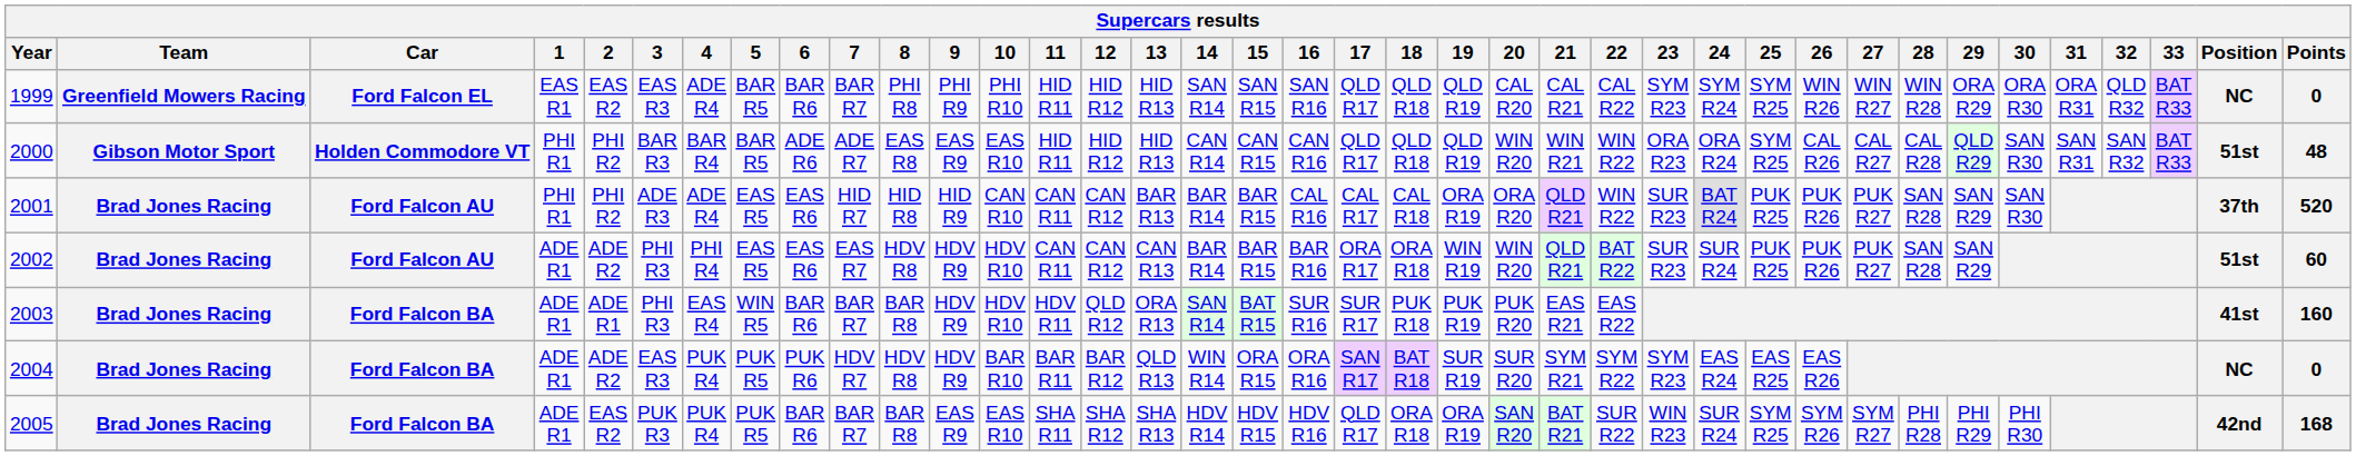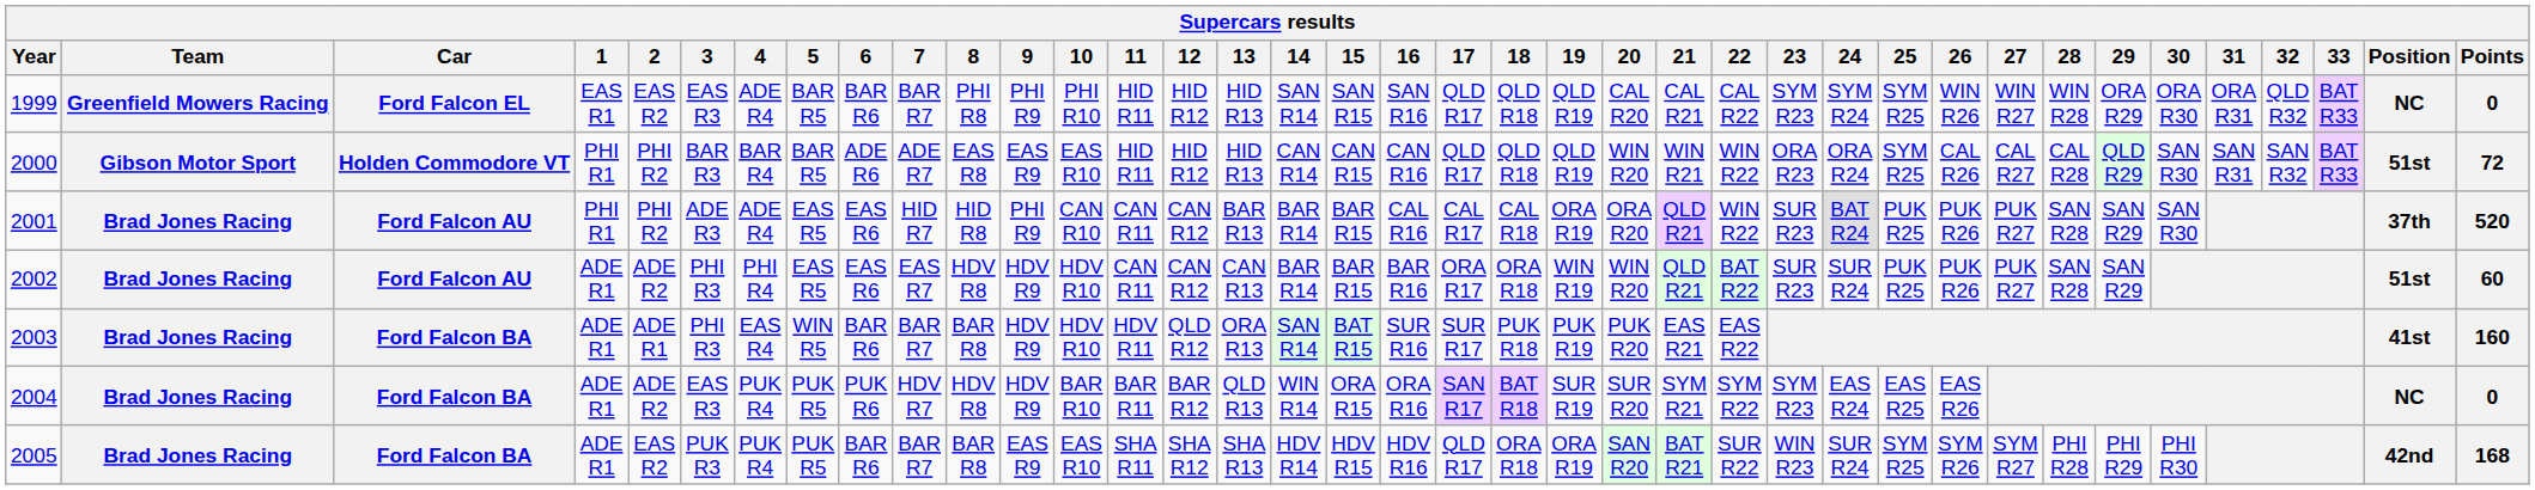 <table class="wikitable" style="text-align:center; font-size:75%">
 <tr>
 <th colspan=43><a href='#'>Supercars</a> results</th>
 </tr>
 <tr>
 <th>Year</th>
 <th>Team</th>
 <th>Car</th>
 <th>1</th>
 <th>2</th>
 <th>3</th>
 <th>4</th>
 <th>5</th>
 <th>6</th>
 <th>7</th>
 <th>8</th>
 <th>9</th>
 <th>10</th>
 <th>11</th>
 <th>12</th>
 <th>13</th>
 <th>14</th>
 <th>15</th>
 <th>16</th>
 <th>17</th>
 <th>18</th>
 <th>19</th>
 <th>20</th>
 <th>21</th>
 <th>22</th>
 <th>23</th>
 <th>24</th>
 <th>25</th>
 <th>26</th>
 <th>27</th>
 <th>28</th>
 <th>29</th>
 <th>30</th>
 <th>31</th>
 <th>32</th>
 <th>33</th>
 <th>Position</th>
 <th>Points</th>
 </tr>
 <tr>
 <td><a href='#'>1999</a></td>
 <th nowrap><a href='#'>Greenfield Mowers Racing</a></th>
 <th nowrap><a href='#'>Ford Falcon EL</a></th>
 <td><a href='#'>EAS <br> R1</a></td>
 <td><a href='#'>EAS <br> R2</a></td>
 <td><a href='#'>EAS <br> R3</a></td>
 <td><a href='#'>ADE <br> R4</a></td>
 <td><a href='#'>BAR <br> R5</a></td>
 <td><a href='#'>BAR <br> R6</a></td>
 <td><a href='#'>BAR <br> R7</a></td>
 <td><a href='#'>PHI <br> R8</a></td>
 <td><a href='#'>PHI <br> R9</a></td>
 <td><a href='#'>PHI <br> R10</a></td>
 <td><a href='#'>HID <br> R11</a></td>
 <td><a href='#'>HID <br> R12</a></td>
 <td><a href='#'>HID <br> R13</a></td>
 <td><a href='#'>SAN <br> R14</a></td>
 <td><a href='#'>SAN <br> R15</a></td>
 <td><a href='#'>SAN <br> R16</a></td>
 <td><a href='#'>QLD <br> R17</a></td>
 <td><a href='#'>QLD <br> R18</a></td>
 <td><a href='#'>QLD <br> R19</a></td>
 <td><a href='#'>CAL <br> R20</a></td>
 <td><a href='#'>CAL <br> R21</a></td>
 <td><a href='#'>CAL <br> R22</a></td>
 <td><a href='#'>SYM <br> R23</a></td>
 <td><a href='#'>SYM <br> R24</a></td>
 <td><a href='#'>SYM <br> R25</a></td>
 <td><a href='#'>WIN <br> R26</a></td>
 <td><a href='#'>WIN <br> R27</a></td>
 <td><a href='#'>WIN <br> R28</a></td>
 <td><a href='#'>ORA <br> R29</a></td>
 <td><a href='#'>ORA <br> R30</a></td>
 <td><a href='#'>ORA <br> R31</a></td>
 <td><a href='#'>QLD <br> R32</a></td>
 <td style="background:#EFCFFF;"><a href='#'>BAT <br> R33</a><br></td>
 <th>NC</th>
 <th>0</th>
 </tr>
 <tr>
 <td><a href='#'>2000</a></td>
 <th nowrap><a href='#'>Gibson Motor Sport</a></th>
 <th nowrap><a href='#'>Holden Commodore VT</a></th>
 <td><a href='#'>PHI <br> R1</a></td>
 <td><a href='#'>PHI <br> R2</a></td>
 <td><a href='#'>BAR <br> R3</a></td>
 <td><a href='#'>BAR <br> R4</a></td>
 <td><a href='#'>BAR <br> R5</a></td>
 <td><a href='#'>ADE <br> R6</a></td>
 <td><a href='#'>ADE <br> R7</a></td>
 <td><a href='#'>EAS <br> R8</a></td>
 <td><a href='#'>EAS <br> R9</a></td>
 <td><a href='#'>EAS <br> R10</a></td>
 <td><a href='#'>HID <br> R11</a></td>
 <td><a href='#'>HID <br> R12</a></td>
 <td><a href='#'>HID <br> R13</a></td>
 <td><a href='#'>CAN <br> R14</a></td>
 <td><a href='#'>CAN <br> R15</a></td>
 <td><a href='#'>CAN <br> R16</a></td>
 <td><a href='#'>QLD <br> R17</a></td>
 <td><a href='#'>QLD <br> R18</a></td>
 <td><a href='#'>QLD <br> R19</a></td>
 <td><a href='#'>WIN <br> R20</a></td>
 <td><a href='#'>WIN <br> R21</a></td>
 <td><a href='#'>WIN <br> R22</a></td>
 <td><a href='#'>ORA <br> R23</a></td>
 <td><a href='#'>ORA <br> R24</a></td>
 <td><a href='#'>SYM<br>R25</a></td>
 <td><a href='#'>CAL <br> R26</a></td>
 <td><a href='#'>CAL <br> R27</a></td>
 <td><a href='#'>CAL <br> R28</a></td>
 <td style="background:#DFFFDF;"><a href='#'>QLD <br> R29</a><br></td>
 <td><a href='#'>SAN <br> R30</a></td>
 <td><a href='#'>SAN <br> R31</a></td>
 <td><a href='#'>SAN <br> R32</a></td>
 <td style="background:#EFCFFF;"><a href='#'>BAT <br> R33</a><br></td>
 <th>51st</th>
-<th>48</th>
+<th>72</th>
 </tr>
 <tr>
 <td><a href='#'>2001</a></td>
 <th nowrap><a href='#'>Brad Jones Racing</a></th>
 <th nowrap><a href='#'>Ford Falcon AU</a></th>
 <td><a href='#'>PHI <br> R1</a></td>
 <td><a href='#'>PHI <br> R2</a></td>
 <td><a href='#'>ADE <br> R3</a></td>
 <td><a href='#'>ADE <br> R4</a></td>
 <td><a href='#'>EAS <br> R5</a></td>
 <td><a href='#'>EAS <br> R6</a></td>
 <td><a href='#'>HID <br> R7</a></td>
 <td><a href='#'>HID <br> R8</a></td>
-<td><a href='#'>HID <br> R9</a></td>
+<td><a href='#'>PHI <br> R9</a></td>
 <td><a href='#'>CAN <br> R10</a></td>
 <td><a href='#'>CAN <br> R11</a></td>
 <td><a href='#'>CAN <br> R12</a></td>
 <td><a href='#'>BAR <br> R13</a></td>
 <td><a href='#'>BAR <br> R14</a></td>
 <td><a href='#'>BAR <br> R15</a></td>
 <td><a href='#'>CAL <br> R16</a></td>
 <td><a href='#'>CAL <br> R17</a></td>
 <td><a href='#'>CAL <br> R18</a></td>
 <td><a href='#'>ORA <br> R19</a></td>
 <td><a href='#'>ORA <br> R20</a></td>
 <td style="background:#EFCFFF;"><a href='#'>QLD <br> R21</a><br></td>
 <td><a href='#'>WIN <br> R22</a></td>
 <td><a href='#'>SUR<br>R23</a></td>
 <td style="background:#DFDFDF;"><a href='#'>BAT <br> R24</a><br></td>
 <td><a href='#'>PUK <br> R25</a></td>
 <td><a href='#'>PUK <br> R26</a></td>
 <td><a href='#'>PUK <br> R27</a></td>
 <td><a href='#'>SAN <br> R28</a></td>
 <td><a href='#'>SAN <br> R29</a></td>
 <td><a href='#'>SAN <br> R30</a></td>
 <th colspan=3></th>
 <th>37th</th>
 <th>520</th>
 </tr>
 <tr>
 <td><a href='#'>2002</a></td>
 <th nowrap><a href='#'>Brad Jones Racing</a></th>
 <th nowrap><a href='#'>Ford Falcon AU</a></th>
 <td><a href='#'>ADE<br>R1</a></td>
 <td><a href='#'>ADE<br>R2</a></td>
 <td><a href='#'>PHI<br>R3</a></td>
 <td><a href='#'>PHI<br>R4</a></td>
 <td><a href='#'>EAS<br>R5</a></td>
 <td><a href='#'>EAS<br>R6</a></td>
 <td><a href='#'>EAS<br>R7</a></td>
 <td><a href='#'>HDV<br>R8</a></td>
 <td><a href='#'>HDV<br>R9</a></td>
 <td><a href='#'>HDV<br>R10</a></td>
 <td><a href='#'>CAN<br>R11</a></td>
 <td><a href='#'>CAN<br>R12</a></td>
 <td><a href='#'>CAN<br>R13</a></td>
 <td><a href='#'>BAR<br>R14</a></td>
 <td><a href='#'>BAR<br>R15</a></td>
 <td><a href='#'>BAR<br>R16</a></td>
 <td><a href='#'>ORA<br>R17</a></td>
 <td><a href='#'>ORA<br>R18</a></td>
 <td><a href='#'>WIN<br>R19</a></td>
 <td><a href='#'>WIN<br>R20</a></td>
 <td style="background:#DFFFDF;"><a href='#'>QLD<br>R21</a><br></td>
 <td style="background:#DFFFDF;"><a href='#'>BAT<br>R22</a><br></td>
 <td><a href='#'>SUR<br>R23</a></td>
 <td><a href='#'>SUR<br>R24</a></td>
 <td><a href='#'>PUK<br>R25</a></td>
 <td><a href='#'>PUK<br>R26</a></td>
 <td><a href='#'>PUK<br>R27</a></td>
 <td><a href='#'>SAN<br>R28</a></td>
 <td><a href='#'>SAN<br>R29</a></td>
 <th colspan=4></th>
 <th>51st</th>
 <th>60</th>
 </tr>
 <tr>
 <td><a href='#'>2003</a></td>
 <th nowrap><a href='#'>Brad Jones Racing</a></th>
 <th nowrap><a href='#'>Ford Falcon BA</a></th>
 <td><a href='#'>ADE<br>R1</a></td>
 <td><a href='#'>ADE<br>R1</a></td>
 <td><a href='#'>PHI<br>R3</a></td>
 <td><a href='#'>EAS<br>R4</a></td>
 <td><a href='#'>WIN<br>R5</a></td>
 <td><a href='#'>BAR<br>R6</a></td>
 <td><a href='#'>BAR<br>R7</a></td>
 <td><a href='#'>BAR<br>R8</a></td>
 <td><a href='#'>HDV<br>R9</a></td>
 <td><a href='#'>HDV<br>R10</a></td>
 <td><a href='#'>HDV<br>R11</a></td>
 <td><a href='#'>QLD<br>R12</a></td>
 <td><a href='#'>ORA<br>R13</a></td>
 <td style="background:#DFFFDF;"><a href='#'>SAN<br>R14</a><br></td>
 <td style="background:#DFFFDF;"><a href='#'>BAT<br>R15</a><br></td>
 <td><a href='#'>SUR<br>R16</a></td>
 <td><a href='#'>SUR<br>R17</a></td>
 <td><a href='#'>PUK<br>R18</a></td>
 <td><a href='#'>PUK<br>R19</a></td>
 <td><a href='#'>PUK<br>R20</a></td>
 <td><a href='#'>EAS<br>R21</a></td>
 <td><a href='#'>EAS<br>R22</a></td>
 <th colspan=11></th>
 <th>41st</th>
 <th>160</th>
 </tr>
 <tr>
 <td><a href='#'>2004</a></td>
 <th nowrap><a href='#'>Brad Jones Racing</a></th>
 <th nowrap><a href='#'>Ford Falcon BA</a></th>
 <td><a href='#'>ADE<br>R1</a></td>
 <td><a href='#'>ADE<br>R2</a></td>
 <td><a href='#'>EAS<br>R3</a></td>
 <td><a href='#'>PUK<br>R4</a></td>
 <td><a href='#'>PUK<br>R5</a></td>
 <td><a href='#'>PUK<br>R6</a></td>
 <td><a href='#'>HDV<br>R7</a></td>
 <td><a href='#'>HDV<br>R8</a></td>
 <td><a href='#'>HDV<br>R9</a></td>
 <td><a href='#'>BAR<br>R10</a></td>
 <td><a href='#'>BAR<br>R11</a></td>
 <td><a href='#'>BAR<br>R12</a></td>
 <td><a href='#'>QLD<br>R13</a></td>
 <td><a href='#'>WIN<br>R14</a></td>
 <td><a href='#'>ORA<br>R15</a></td>
 <td><a href='#'>ORA<br>R16</a></td>
 <td style="background:#EFCFFF;"><a href='#'>SAN<br>R17</a><br></td>
 <td style="background:#EFCFFF;"><a href='#'>BAT<br>R18</a><br></td>
 <td><a href='#'>SUR<br>R19</a></td>
 <td><a href='#'>SUR<br>R20</a></td>
 <td><a href='#'>SYM<br>R21</a></td>
 <td><a href='#'>SYM<br>R22</a></td>
 <td><a href='#'>SYM<br>R23</a></td>
 <td><a href='#'>EAS<br>R24</a></td>
 <td><a href='#'>EAS<br>R25</a></td>
 <td><a href='#'>EAS<br>R26</a></td>
 <th colspan=7></th>
 <th>NC</th>
 <th>0</th>
 </tr>
 <tr>
 <td><a href='#'>2005</a></td>
 <th nowrap><a href='#'>Brad Jones Racing</a></th>
 <th nowrap><a href='#'>Ford Falcon BA</a></th>
 <td><a href='#'>ADE<br>R1</a></td>
 <td><a href='#'>EAS <br> R2</a></td>
 <td><a href='#'>PUK<br>R3</a></td>
 <td><a href='#'>PUK<br>R4</a></td>
 <td><a href='#'>PUK<br>R5</a></td>
 <td><a href='#'>BAR<br>R6</a></td>
 <td><a href='#'>BAR<br>R7</a></td>
 <td><a href='#'>BAR<br>R8</a></td>
 <td><a href='#'>EAS<br>R9</a></td>
 <td><a href='#'>EAS<br>R10</a></td>
 <td><a href='#'>SHA<br>R11</a></td>
 <td><a href='#'>SHA<br>R12</a></td>
 <td><a href='#'>SHA<br>R13</a></td>
 <td><a href='#'>HDV<br>R14</a></td>
 <td><a href='#'>HDV<br>R15</a></td>
 <td><a href='#'>HDV<br>R16</a></td>
 <td><a href='#'>QLD<br>R17</a></td>
 <td><a href='#'>ORA<br>R18</a></td>
 <td><a href='#'>ORA<br>R19</a></td>
 <td style="background:#DFFFDF;"><a href='#'>SAN<br>R20</a><br></td>
 <td style="background:#DFFFDF;"><a href='#'>BAT<br>R21</a><br></td>
 <td><a href='#'>SUR<br>R22</a></td>
 <td><a href='#'>WIN <br> R23</a></td>
 <td><a href='#'>SUR<br>R24</a></td>
 <td><a href='#'>SYM<br>R25</a></td>
 <td><a href='#'>SYM<br>R26</a></td>
 <td><a href='#'>SYM<br>R27</a></td>
 <td><a href='#'>PHI<br>R28</a></td>
 <td><a href='#'>PHI<br>R29</a></td>
 <td><a href='#'>PHI<br>R30</a></td>
 <th colspan=3></th>
 <th>42nd</th>
 <th>168</th>
 </tr>
 </table>
